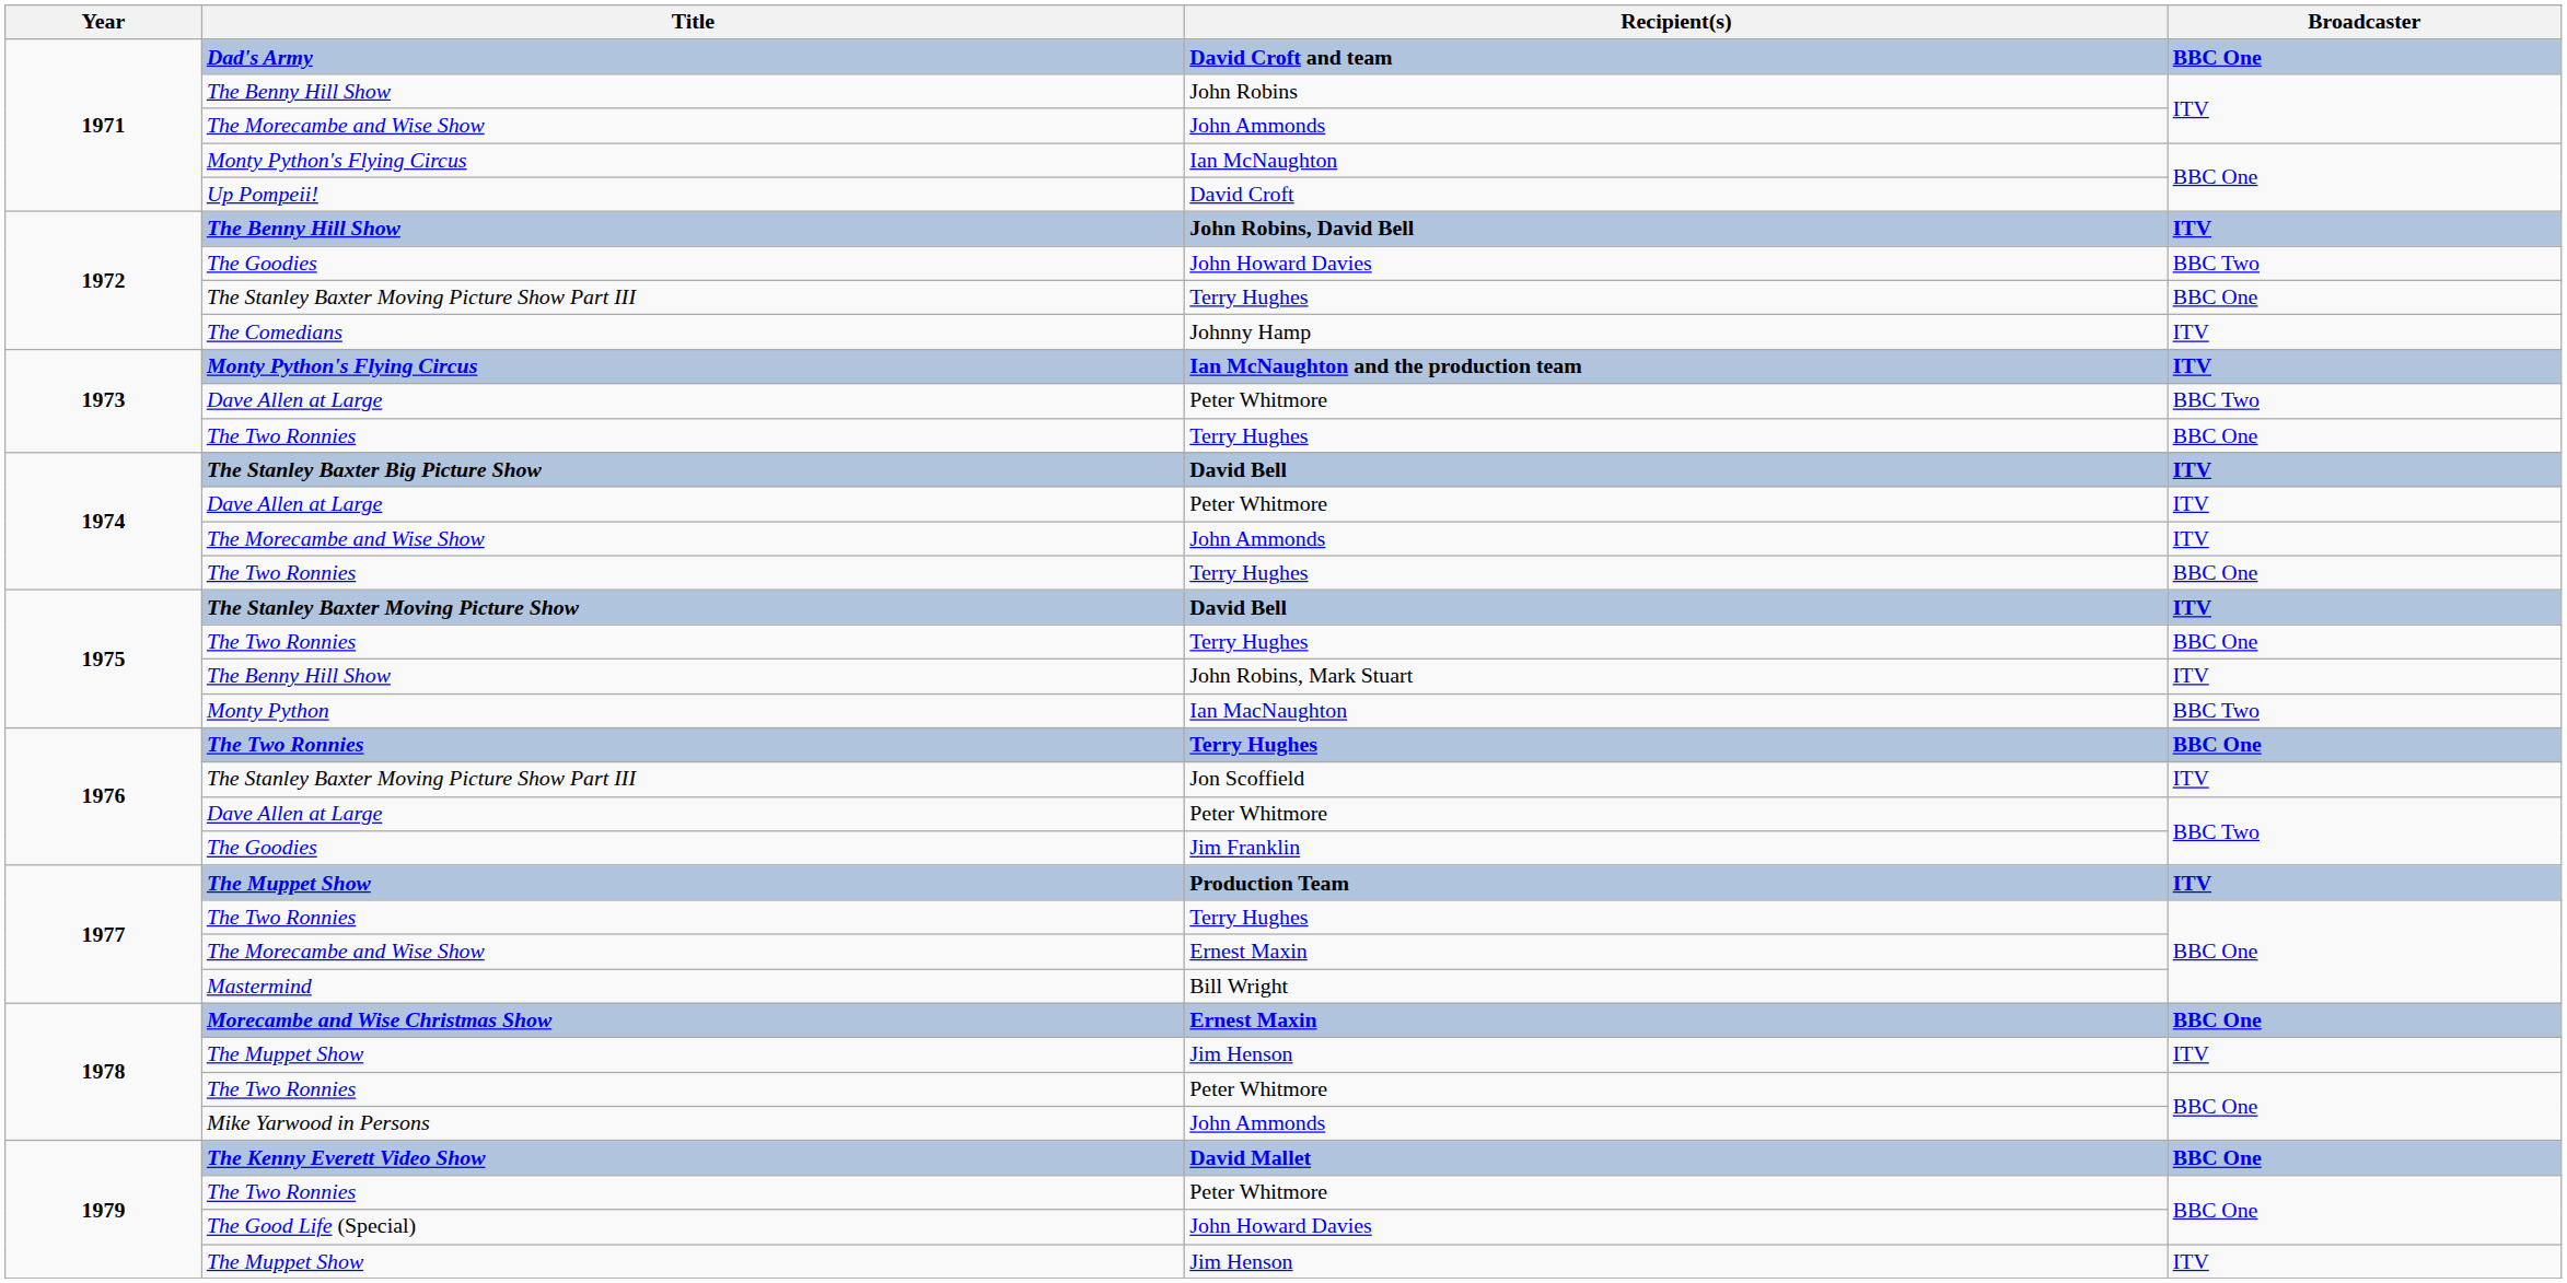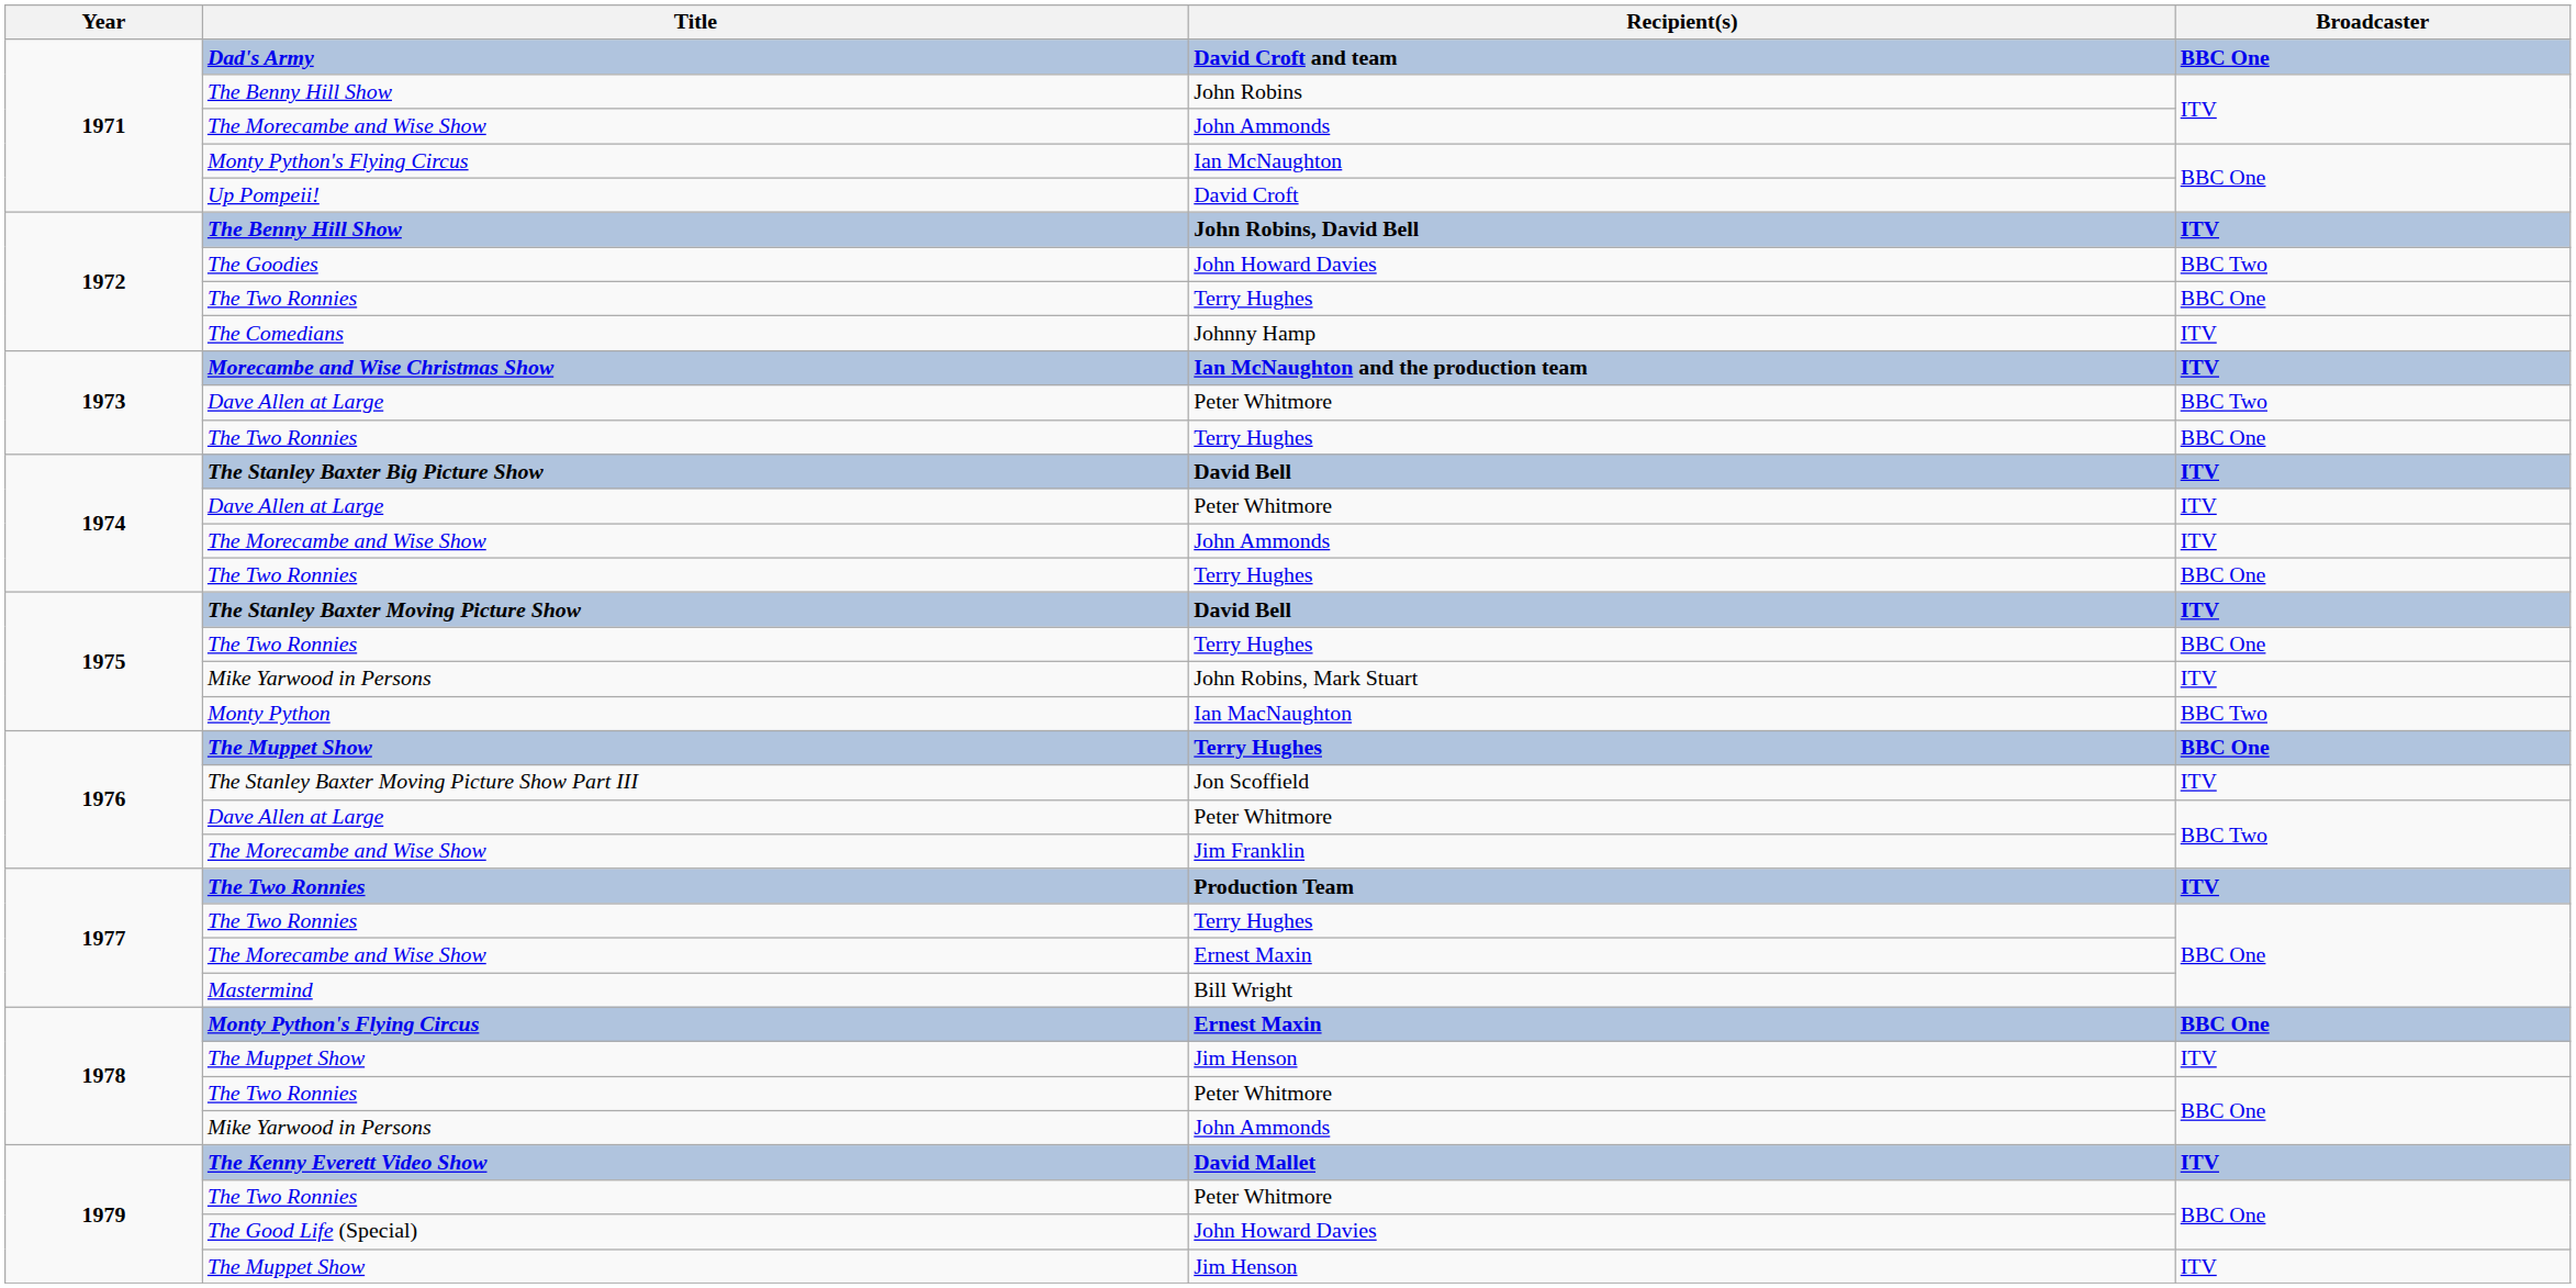 <table class="wikitable" width="95%">
 <tr>
 <th width=5%>Year</th>
 <th width=25%>Title</th>
 <th width=25%><strong>Recipient(s)</strong></th>
 <th width=10%><strong>Broadcaster</strong></th>
 </tr>
 <tr>
 <td rowspan="5" style="text-align:center;"><strong>1971</strong></td>
 <td style="background:#B0C4DE;"><strong><em><a href='#'>Dad's Army</a></em></strong></td>
 <td style="background:#B0C4DE;"><strong><a href='#'>David Croft</a> and team</strong></td>
 <td style="background:#B0C4DE;"><strong><a href='#'>BBC One</a></strong></td>
 </tr>
 <tr>
 <td><em><a href='#'>The Benny Hill Show</a></em></td>
 <td>John Robins</td>
 <td rowspan="2"><a href='#'>ITV</a></td>
 </tr>
 <tr>
 <td><em><a href='#'>The Morecambe and Wise Show</a></em></td>
 <td><a href='#'>John Ammonds</a></td>
 </tr>
 <tr>
 <td><em><a href='#'>Monty Python's Flying Circus</a></em></td>
 <td><a href='#'>Ian McNaughton</a></td>
 <td rowspan="2"><a href='#'>BBC One</a></td>
 </tr>
 <tr>
 <td><em><a href='#'>Up Pompeii!</a></em></td>
 <td><a href='#'>David Croft</a></td>
 </tr>
 <tr>
 <td rowspan="4" style="text-align:center;"><strong>1972</strong></td>
 <td style="background:#B0C4DE;"><strong><em><a href='#'>The Benny Hill Show</a></em></strong></td>
 <td style="background:#B0C4DE;"><strong>John Robins, David Bell</strong></td>
 <td style="background:#B0C4DE;"><strong><a href='#'>ITV</a></strong></td>
 </tr>
 <tr>
 <td><em><a href='#'>The Goodies</a></em></td>
 <td><a href='#'>John Howard Davies</a></td>
 <td><a href='#'>BBC Two</a></td>
 </tr>
 <tr>
-<td><em>The Stanley Baxter Moving Picture Show Part III</em></td>
+<td><em><a href='#'>The Two Ronnies</a></em></td>
 <td><a href='#'>Terry Hughes</a></td>
 <td><a href='#'>BBC One</a></td>
 </tr>
 <tr>
 <td><em><a href='#'>The Comedians</a></em></td>
 <td>Johnny Hamp</td>
 <td><a href='#'>ITV</a></td>
 </tr>
 <tr>
 <td rowspan="3" style="text-align:center;"><strong>1973</strong></td>
-<td style="background:#B0C4DE;"><strong><em><a href='#'>Monty Python's Flying Circus</a></em></strong></td>
+<td style="background:#B0C4DE;"><strong><em><a href='#'>Morecambe and Wise Christmas Show</a></em></strong></td>
 <td style="background:#B0C4DE;"><strong><a href='#'>Ian McNaughton</a> and the production team</strong></td>
 <td style="background:#B0C4DE;"><strong><a href='#'>ITV</a></strong></td>
 </tr>
 <tr>
 <td><em><a href='#'>Dave Allen at Large</a></em></td>
 <td>Peter Whitmore</td>
 <td><a href='#'>BBC Two</a></td>
 </tr>
 <tr>
 <td><em><a href='#'>The Two Ronnies</a></em></td>
 <td><a href='#'>Terry Hughes</a></td>
 <td><a href='#'>BBC One</a></td>
 </tr>
 <tr>
 <td rowspan="4" style="text-align:center;"><strong>1974</strong></td>
 <td style="background:#B0C4DE;"><strong><em>The Stanley Baxter Big Picture Show</em></strong></td>
 <td style="background:#B0C4DE;"><strong>David Bell</strong></td>
 <td style="background:#B0C4DE;"><strong><a href='#'>ITV</a></strong></td>
 </tr>
 <tr>
 <td><em><a href='#'>Dave Allen at Large</a></em></td>
 <td>Peter Whitmore</td>
 <td><a href='#'>ITV</a></td>
 </tr>
 <tr>
 <td><em><a href='#'>The Morecambe and Wise Show</a></em></td>
 <td><a href='#'>John Ammonds</a></td>
 <td><a href='#'>ITV</a></td>
 </tr>
 <tr>
 <td><em><a href='#'>The Two Ronnies</a></em></td>
 <td><a href='#'>Terry Hughes</a></td>
 <td><a href='#'>BBC One</a></td>
 </tr>
 <tr>
 <td rowspan="4" style="text-align:center;"><strong>1975</strong></td>
 <td style="background:#B0C4DE;"><strong><em>The Stanley Baxter Moving Picture Show</em></strong></td>
 <td style="background:#B0C4DE;"><strong>David Bell</strong></td>
 <td style="background:#B0C4DE;"><strong><a href='#'>ITV</a></strong></td>
 </tr>
 <tr>
 <td><em><a href='#'>The Two Ronnies</a></em></td>
 <td><a href='#'>Terry Hughes</a></td>
 <td><a href='#'>BBC One</a></td>
 </tr>
 <tr>
-<td><em><a href='#'>The Benny Hill Show</a></em></td>
+<td><em>Mike Yarwood in Persons</em></td>
 <td>John Robins, Mark Stuart</td>
 <td><a href='#'>ITV</a></td>
 </tr>
 <tr>
 <td><em><a href='#'>Monty Python</a></em></td>
 <td><a href='#'>Ian MacNaughton</a></td>
 <td><a href='#'>BBC Two</a></td>
 </tr>
 <tr>
 <td rowspan="4" style="text-align:center;"><strong>1976</strong></td>
-<td style="background:#B0C4DE;"><strong><em><a href='#'>The Two Ronnies</a></em></strong></td>
+<td style="background:#B0C4DE;"><strong><em><a href='#'>The Muppet Show</a></em></strong></td>
 <td style="background:#B0C4DE;"><strong><a href='#'>Terry Hughes</a></strong></td>
 <td style="background:#B0C4DE;"><strong><a href='#'>BBC One</a></strong></td>
 </tr>
 <tr>
 <td><em>The Stanley Baxter Moving Picture Show Part III</em></td>
 <td>Jon Scoffield</td>
 <td><a href='#'>ITV</a></td>
 </tr>
 <tr>
 <td><em><a href='#'>Dave Allen at Large</a></em></td>
 <td>Peter Whitmore</td>
 <td rowspan="2"><a href='#'>BBC Two</a></td>
 </tr>
 <tr>
-<td><em><a href='#'>The Goodies</a></em></td>
+<td><em><a href='#'>The Morecambe and Wise Show</a></em></td>
 <td><a href='#'>Jim Franklin</a></td>
 </tr>
 <tr>
 <td rowspan="4" style="text-align:center;"><strong>1977</strong></td>
-<td style="background:#B0C4DE;"><strong><em><a href='#'>The Muppet Show</a></em></strong></td>
+<td style="background:#B0C4DE;"><strong><em><a href='#'>The Two Ronnies</a></em></strong></td>
 <td style="background:#B0C4DE;"><strong>Production Team</strong></td>
 <td style="background:#B0C4DE;"><strong><a href='#'>ITV</a></strong></td>
 </tr>
 <tr>
 <td><em><a href='#'>The Two Ronnies</a></em></td>
 <td><a href='#'>Terry Hughes</a></td>
 <td rowspan="3"><a href='#'>BBC One</a></td>
 </tr>
 <tr>
 <td><em><a href='#'>The Morecambe and Wise Show</a></em></td>
 <td><a href='#'>Ernest Maxin</a></td>
 </tr>
 <tr>
 <td><em><a href='#'>Mastermind</a></em></td>
 <td>Bill Wright</td>
 </tr>
 <tr>
 <td rowspan="4" style="text-align:center;"><strong>1978</strong></td>
-<td style="background:#B0C4DE;"><strong><em><a href='#'>Morecambe and Wise Christmas Show</a></em></strong></td>
+<td style="background:#B0C4DE;"><strong><em><a href='#'>Monty Python's Flying Circus</a></em></strong></td>
 <td style="background:#B0C4DE;"><strong><a href='#'>Ernest Maxin</a></strong></td>
 <td style="background:#B0C4DE;"><strong><a href='#'>BBC One</a></strong></td>
 </tr>
 <tr>
 <td><em><a href='#'>The Muppet Show</a></em></td>
 <td><a href='#'>Jim Henson</a></td>
 <td><a href='#'>ITV</a></td>
 </tr>
 <tr>
 <td><em><a href='#'>The Two Ronnies</a></em></td>
 <td>Peter Whitmore</td>
 <td rowspan="2"><a href='#'>BBC One</a></td>
 </tr>
 <tr>
 <td><em>Mike Yarwood in Persons</em></td>
 <td><a href='#'>John Ammonds</a></td>
 </tr>
 <tr>
 <td rowspan="4" style="text-align:center;"><strong>1979</strong></td>
 <td style="background:#B0C4DE;"><strong><em><a href='#'>The Kenny Everett Video Show</a></em></strong></td>
 <td style="background:#B0C4DE;"><strong><a href='#'>David Mallet</a></strong></td>
-<td style="background:#B0C4DE;"><strong><a href='#'>BBC One</a></strong></td>
+<td style="background:#B0C4DE;"><strong><a href='#'>ITV</a></strong></td>
 </tr>
 <tr>
 <td><em><a href='#'>The Two Ronnies</a></em></td>
 <td>Peter Whitmore</td>
 <td rowspan="2"><a href='#'>BBC One</a></td>
 </tr>
 <tr>
 <td><em><a href='#'>The Good Life</a></em> (Special)</td>
 <td><a href='#'>John Howard Davies</a></td>
 </tr>
 <tr>
 <td><em><a href='#'>The Muppet Show</a></em></td>
 <td><a href='#'>Jim Henson</a></td>
 <td><a href='#'>ITV</a></td>
 </tr>
 <tr>
 </tr>
 </table>
